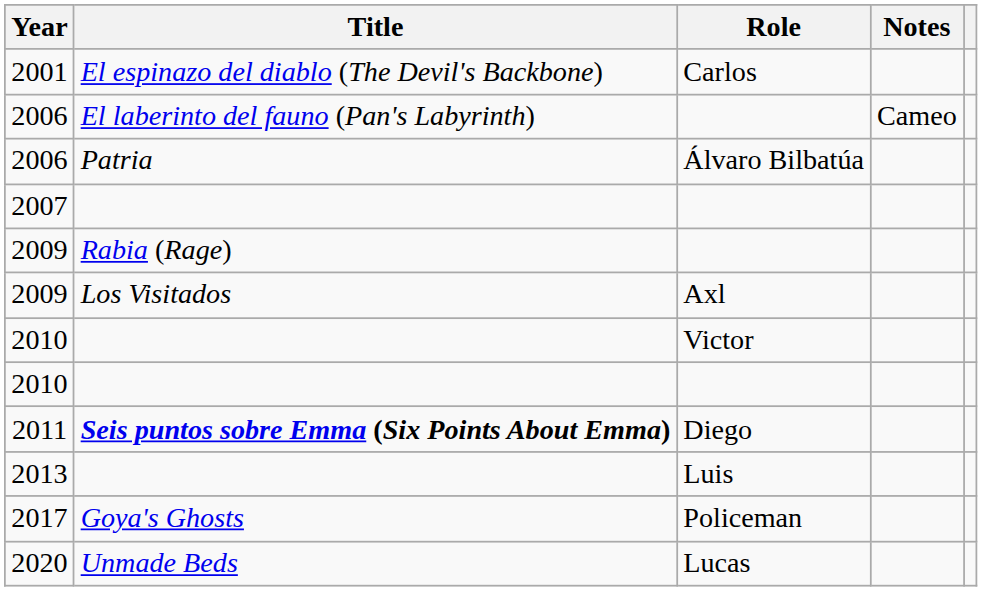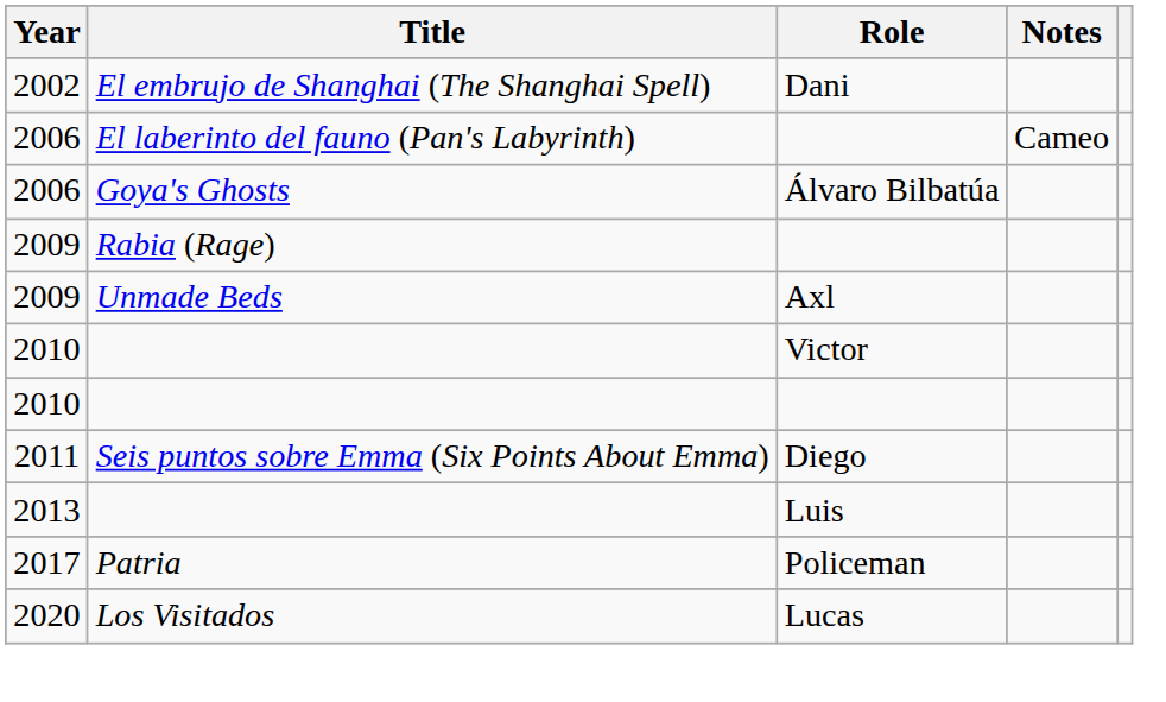 <table class="wikitable sortable">
 <tr>
 <th scope="row" align = "center">Year</th>
 <th>Title</th>
 <th>Role</th>
 <th class="unsortable">Notes</th>
 <th></th>
 </tr>
 <tr>
-<td align = "center">2001</td>
-<td><em><a href='#'>El espinazo del diablo</a></em> (<em>The Devil's Backbone</em>)</td>
-<td>Carlos</td>
+<td align = "center">2002</td>
+<td><em><a href='#'>El embrujo de Shanghai</a></em> (<em>The Shanghai Spell</em>)</td>
+<td>Dani</td>
 <td></td>
 <td align = "center"></td>
 </tr>
 <tr>
 <td align = "center">2006</td>
 <td><em><a href='#'>El laberinto del fauno</a></em> (<em>Pan's Labyrinth</em>)</td>
 <td></td>
 <td>Cameo</td>
 <td align = "center"></td>
 </tr>
 <tr>
 <td align = "center">2006</td>
-<td><em>Patria</em></td>
+<td><em><a href='#'>Goya's Ghosts</a></em></td>
 <td>Álvaro Bilbatúa</td>
-<td></td>
-<td align = "center"></td>
-</tr>
-<tr>
-<td align = "center">2007</td>
-<td><em></em></td>
-<td></td>
 <td></td>
 <td align = "center"></td>
 </tr>
 <tr>
 <td align = "center">2009</td>
 <td><em><a href='#'>Rabia</a></em> (<em>Rage</em>)</td>
 <td></td>
 <td></td>
 <td align = "center"></td>
 </tr>
 <tr>
 <td align = "center">2009</td>
-<td><em>Los Visitados</em></td>
+<td><em><a href='#'>Unmade Beds</a></em></td>
 <td>Axl</td>
 <td></td>
 <td align = "center"></td>
 </tr>
 <tr>
 <td align = "center">2010</td>
 <td><em></em></td>
 <td>Victor</td>
 <td></td>
 <td align = "center"></td>
 </tr>
 <tr>
 <td align = "center">2010</td>
 <td><em></em></td>
 <td></td>
 <td></td>
 <td align = "center"></td>
 </tr>
 <tr>
 <td align = "center">2011</td>
-<td><strong><em><a href='#'>Seis puntos sobre Emma</a></em> (<em>Six Points About Emma</em>)</strong></td>
+<td><em><a href='#'>Seis puntos sobre Emma</a></em> (<em>Six Points About Emma</em>)</td>
 <td>Diego</td>
 <td></td>
 <td align = "center"></td>
 </tr>
 <tr>
 <td align = "center">2013</td>
 <td><em></em></td>
 <td>Luis</td>
 <td></td>
 <td align = "center"></td>
 </tr>
 <tr>
 <td align = "center">2017</td>
-<td><em><a href='#'>Goya's Ghosts</a></em></td>
+<td><em>Patria</em></td>
 <td>Policeman</td>
 <td></td>
 <td align = "center"></td>
 </tr>
 <tr>
 <td align = "center">2020</td>
-<td><em><a href='#'>Unmade Beds</a></em></td>
+<td><em>Los Visitados</em></td>
 <td>Lucas</td>
 <td></td>
 <td align = "center"></td>
 </tr>
 </table>
